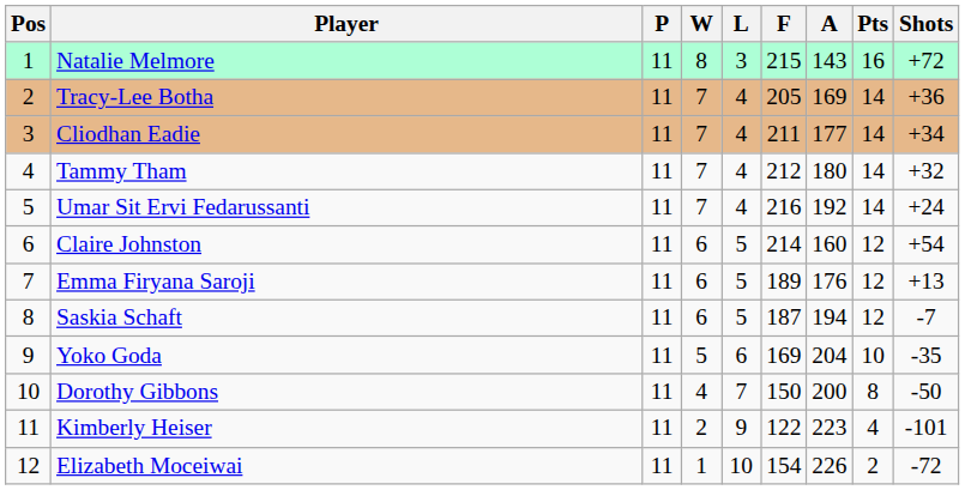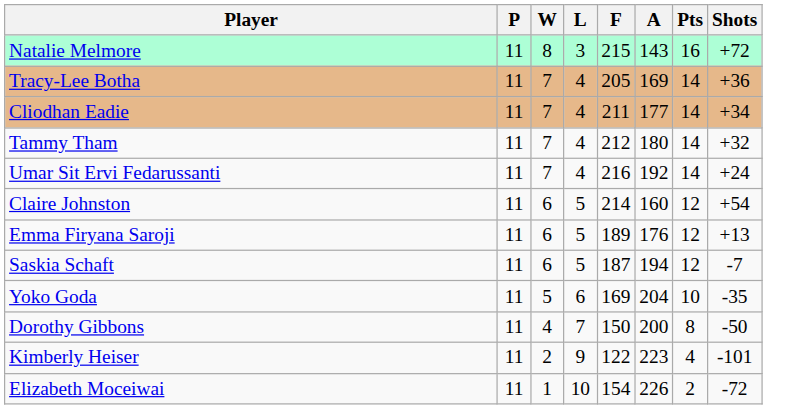 <table class="wikitable" style="font-size: 100%">
 <tr>
-<th width=20>Pos</th>
 <th width=400>Player</th>
 <th width=20>P</th>
 <th width=20>W</th>
 <th width=20>L</th>
 <th width=20>F</th>
 <th width=20>A</th>
 <th width=20>Pts</th>
 <th width=20>Shots</th>
 </tr>
 <tr align=center style="background: #ADFFD6;">
-<td>1</td>
 <td align="left"> <a href='#'>Natalie Melmore</a></td>
 <td>11</td>
 <td>8</td>
 <td>3</td>
 <td>215</td>
 <td>143</td>
 <td>16</td>
 <td>+72</td>
 </tr>
 <tr align=center style="background: #E6B88A;">
-<td>2</td>
 <td align="left"> <a href='#'>Tracy-Lee Botha</a></td>
 <td>11</td>
 <td>7</td>
 <td>4</td>
 <td>205</td>
 <td>169</td>
 <td>14</td>
 <td>+36</td>
 </tr>
 <tr align=center style="background: #E6B88A;">
-<td>3</td>
 <td align="left"> <a href='#'>Cliodhan Eadie</a></td>
 <td>11</td>
 <td>7</td>
 <td>4</td>
 <td>211</td>
 <td>177</td>
 <td>14</td>
 <td>+34</td>
 </tr>
 <tr align=center>
-<td>4</td>
 <td align="left"> <a href='#'>Tammy Tham</a></td>
 <td>11</td>
 <td>7</td>
 <td>4</td>
 <td>212</td>
 <td>180</td>
 <td>14</td>
 <td>+32</td>
 </tr>
 <tr align=center>
-<td>5</td>
 <td align="left"> <a href='#'>Umar Sit Ervi Fedarussanti</a></td>
 <td>11</td>
 <td>7</td>
 <td>4</td>
 <td>216</td>
 <td>192</td>
 <td>14</td>
 <td>+24</td>
 </tr>
 <tr align=center>
-<td>6</td>
 <td align="left"> <a href='#'>Claire Johnston</a></td>
 <td>11</td>
 <td>6</td>
 <td>5</td>
 <td>214</td>
 <td>160</td>
 <td>12</td>
 <td>+54</td>
 </tr>
 <tr align=center>
-<td>7</td>
 <td align="left"> <a href='#'>Emma Firyana Saroji</a></td>
 <td>11</td>
 <td>6</td>
 <td>5</td>
 <td>189</td>
 <td>176</td>
 <td>12</td>
 <td>+13</td>
 </tr>
 <tr align=center>
-<td>8</td>
 <td align="left"> <a href='#'>Saskia Schaft</a></td>
 <td>11</td>
 <td>6</td>
 <td>5</td>
 <td>187</td>
 <td>194</td>
 <td>12</td>
 <td>-7</td>
 </tr>
 <tr align=center>
-<td>9</td>
 <td align="left"> <a href='#'>Yoko Goda</a></td>
 <td>11</td>
 <td>5</td>
 <td>6</td>
 <td>169</td>
 <td>204</td>
 <td>10</td>
 <td>-35</td>
 </tr>
 <tr align=center>
-<td>10</td>
 <td align="left"> <a href='#'>Dorothy Gibbons</a></td>
 <td>11</td>
 <td>4</td>
 <td>7</td>
 <td>150</td>
 <td>200</td>
 <td>8</td>
 <td>-50</td>
 </tr>
 <tr align=center>
-<td>11</td>
 <td align="left"> <a href='#'>Kimberly Heiser</a></td>
 <td>11</td>
 <td>2</td>
 <td>9</td>
 <td>122</td>
 <td>223</td>
 <td>4</td>
 <td>-101</td>
 </tr>
 <tr align=center>
-<td>12</td>
 <td align="left"> <a href='#'>Elizabeth Moceiwai</a></td>
 <td>11</td>
 <td>1</td>
 <td>10</td>
 <td>154</td>
 <td>226</td>
 <td>2</td>
 <td>-72</td>
 </tr>
 </table>
